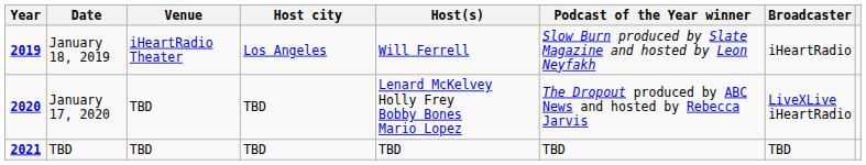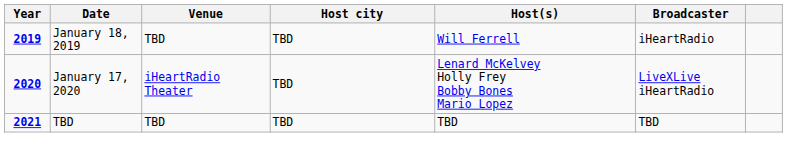 <table class="wikitable" style="font-size:100%; width:70%;">
 <tr>
 <th style="width:5%;">Year</th>
 <th style="width:10%;">Date</th>
 <th style="width:14%;">Venue</th>
 <th style="width:18%;">Host city</th>
 <th style="width:22%;">Host(s)</th>
-<th style="width:47%;">Podcast of the Year winner</th>
 <th style="width:12%;">Broadcaster</th>
 <th style="width:4%;"></th>
 </tr>
 <tr>
 <td style="text-align:center;"><strong><a href='#'>2019</a></strong></td>
 <td>January 18, 2019</td>
-<td><a href='#'>iHeartRadio Theater</a></td>
-<td><a href='#'>Los Angeles</a></td>
+<td>TBD</td>
+<td>TBD</td>
 <td><a href='#'>Will Ferrell</a></td>
-<td><em><a href='#'>Slow Burn</a> produced by <a href='#'>Slate Magazine</a> and hosted by <a href='#'>Leon Neyfakh</a></em></td>
 <td>iHeartRadio</td>
 <td></td>
 </tr>
 <tr>
 <td style="text-align:center;"><strong><a href='#'>2020</a></strong></td>
 <td>January 17, 2020</td>
-<td>TBD</td>
+<td><a href='#'>iHeartRadio Theater</a></td>
 <td>TBD</td>
 <td><a href='#'>Lenard McKelvey</a><br>Holly Frey<br><a href='#'>Bobby Bones</a><br><a href='#'>Mario Lopez</a></td>
-<td><a href='#'><em>The Dropout</em></a> produced by <a href='#'>ABC News</a> and hosted by  <a href='#'>Rebecca Jarvis</a></td>
 <td><a href='#'>LiveXLive</a><br>iHeartRadio</td>
 <td></td>
 </tr>
 <tr>
 <td style="text-align:center;"><strong><a href='#'>2021</a></strong></td>
 <td>TBD</td>
 <td>TBD</td>
 <td>TBD</td>
 <td>TBD</td>
 <td>TBD</td>
-<td>TBD</td>
 <td></td>
 </tr>
 </table>
